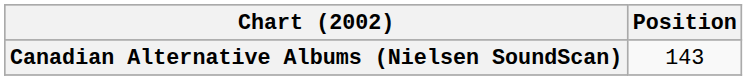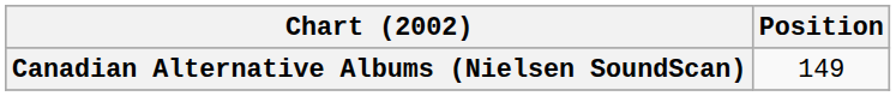 <table class="wikitable plainrowheaders">
 <tr>
 <th scope="col">Chart (2002)</th>
 <th scope="col">Position</th>
 </tr>
 <tr>
 <th scope="row">Canadian Alternative Albums (Nielsen SoundScan)</th>
-<td align=center>143</td>
+<td align=center>149</td>
 </tr>
 </table>
